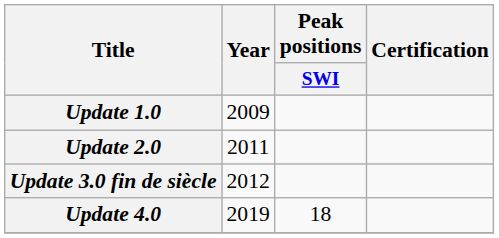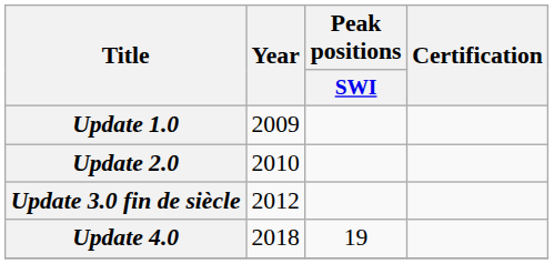 <table class="wikitable plainrowheaders" style="text-align:center">
 <tr>
 <th scope="col" rowspan="2">Title</th>
 <th scope="col" rowspan="2">Year</th>
 <th scope="col" colspan="1">Peak positions</th>
 <th rowspan="2">Certification</th>
 </tr>
 <tr>
 <th scope="col" style="width:3em;font-size:90%;"><a href='#'>SWI</a><br></th>
 </tr>
 <tr>
 <th scope="row"><em>Update 1.0</em></th>
 <td>2009</td>
 <td></td>
 <td></td>
 </tr>
 <tr>
 <th scope="row"><em>Update 2.0</em></th>
-<td>2011</td>
+<td>2010</td>
 <td></td>
 <td></td>
 </tr>
 <tr>
 <th scope="row"><em>Update 3.0 fin de siècle</em></th>
 <td>2012</td>
 <td></td>
 <td></td>
 </tr>
 <tr>
 <th scope="row"><em>Update 4.0</em></th>
-<td>2019</td>
-<td>18</td>
+<td>2018</td>
+<td>19</td>
 <td></td>
 </tr>
 <tr>
 </tr>
 </table>
